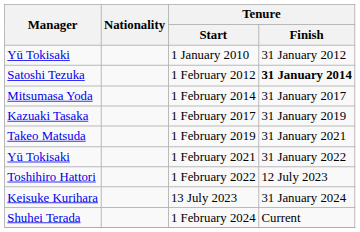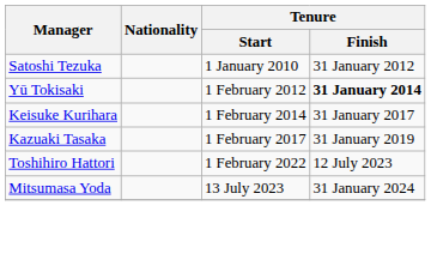 <table class="wikitable">
 <tr>
 <th rowspan="2">Manager</th>
 <th rowspan="2">Nationality</th>
 <th colspan="2">Tenure  </th>
 </tr>
 <tr>
 <th>Start</th>
 <th>Finish </th>
 </tr>
 <tr>
-<td><a href='#'>Yū Tokisaki</a></td>
+<td><a href='#'>Satoshi Tezuka</a></td>
 <td></td>
 <td>1 January 2010</td>
 <td>31 January 2012<br></td>
 </tr>
 <tr>
-<td><a href='#'>Satoshi Tezuka</a></td>
+<td><a href='#'>Yū Tokisaki</a></td>
 <td></td>
 <td>1 February 2012</td>
 <td><strong>31 January 2014<br></strong></td>
 </tr>
 <tr>
-<td><a href='#'>Mitsumasa Yoda</a></td>
+<td><a href='#'>Keisuke Kurihara</a></td>
 <td></td>
 <td>1 February 2014</td>
 <td>31 January 2017<br></td>
 </tr>
 <tr>
 <td><a href='#'>Kazuaki Tasaka</a></td>
 <td></td>
 <td>1 February 2017</td>
 <td>31 January 2019<br></td>
 </tr>
 <tr>
-<td><a href='#'>Takeo Matsuda</a></td>
-<td></td>
-<td>1 February 2019</td>
-<td>31 January 2021<br></td>
-</tr>
-<tr>
-<td><a href='#'>Yū Tokisaki</a></td>
-<td></td>
-<td>1 February 2021</td>
-<td>31 January 2022<br></td>
-</tr>
-<tr>
 <td><a href='#'>Toshihiro Hattori</a></td>
 <td></td>
 <td>1 February 2022</td>
 <td>12 July 2023<br></td>
 </tr>
 <tr>
-<td><a href='#'>Keisuke Kurihara</a></td>
+<td><a href='#'>Mitsumasa Yoda</a></td>
 <td></td>
 <td>13 July 2023</td>
 <td>31 January 2024<br></td>
 </tr>
 <tr>
-<td><a href='#'>Shuhei Terada</a></td>
-<td></td>
-<td>1 February 2024</td>
-<td>Current<br></td>
-</tr>
-<tr>
 </tr>
 </table>
